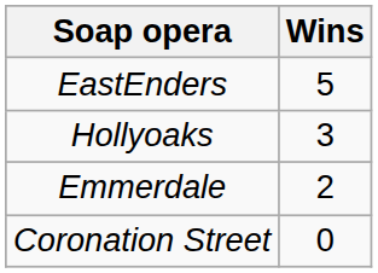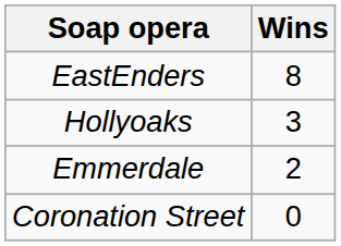 <table class="wikitable" style="text-align: center;">
 <tr>
 <th scope="col">Soap opera</th>
 <th scope="col">Wins</th>
 </tr>
 <tr>
 <td><em>EastEnders</em></td>
-<td>5</td>
+<td>8</td>
 </tr>
 <tr>
 <td><em>Hollyoaks</em></td>
 <td>3</td>
 </tr>
 <tr>
 <td><em>Emmerdale</em></td>
 <td>2</td>
 </tr>
 <tr>
 <td><em>Coronation Street</em></td>
 <td>0</td>
 </tr>
 </table>
